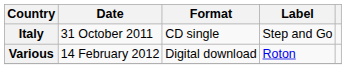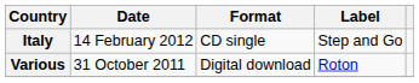 <table class="wikitable plainrowheaders unsortable">
 <tr>
 <th>Country</th>
 <th>Date</th>
 <th>Format</th>
 <th>Label</th>
 <th></th>
 </tr>
 <tr>
 <th scope="row">Italy</th>
-<td>31 October 2011</td>
+<td>14 February 2012</td>
 <td>CD single</td>
 <td>Step and Go</td>
 <td></td>
 </tr>
 <tr>
 <th scope="row">Various</th>
-<td>14 February 2012</td>
+<td>31 October 2011</td>
 <td>Digital download</td>
 <td><a href='#'>Roton</a></td>
 <td></td>
 </tr>
 <tr>
 </tr>
 </table>
